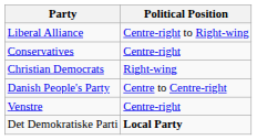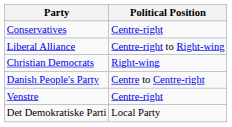 <table class="wikitable mw-collapsible mw-collapsed">
 <tr>
 <th>Party</th>
 <th>Political Position</th>
 </tr>
 <tr>
+<td><a href='#'>Conservatives</a></td>
+<td><a href='#'>Centre-right</a></td>
+</tr>
+<tr>
 <td><a href='#'>Liberal Alliance</a></td>
 <td><a href='#'>Centre-right</a> to <a href='#'>Right-wing</a></td>
-</tr>
-<tr>
-<td><a href='#'>Conservatives</a></td>
-<td><a href='#'>Centre-right</a></td>
 </tr>
 <tr>
 <td><a href='#'>Christian Democrats</a></td>
 <td><a href='#'>Right-wing</a></td>
 </tr>
 <tr>
 <td><a href='#'>Danish People's Party</a></td>
 <td><a href='#'>Centre</a> to <a href='#'>Centre-right</a></td>
 </tr>
 <tr>
 <td><a href='#'>Venstre</a></td>
 <td><a href='#'>Centre-right</a></td>
 </tr>
 <tr>
 <td>Det Demokratiske Parti</td>
-<td><strong>Local Party</strong></td>
+<td>Local Party</td>
 </tr>
 </table>
